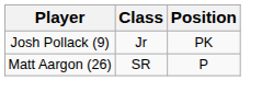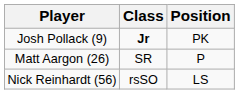 <table class="wikitable">
 <tr>
 <th>Player</th>
 <th>Class</th>
 <th>Position</th>
 </tr>
 <tr style="text-align:center; font-size:10pt;">
 <td>Josh Pollack (9)</td>
-<td>Jr</td>
+<td><strong>Jr</strong></td>
 <td>PK</td>
 </tr>
 <tr style="text-align:center; font-size:10pt;">
 <td>Matt Aargon (26)</td>
 <td>SR</td>
 <td>P</td>
 </tr>
+<tr style="text-align:center; font-size:10pt;">
+<td>Nick Reinhardt (56)</td>
+<td>rsSO</td>
+<td>LS</td>
+</tr>
 </table>
